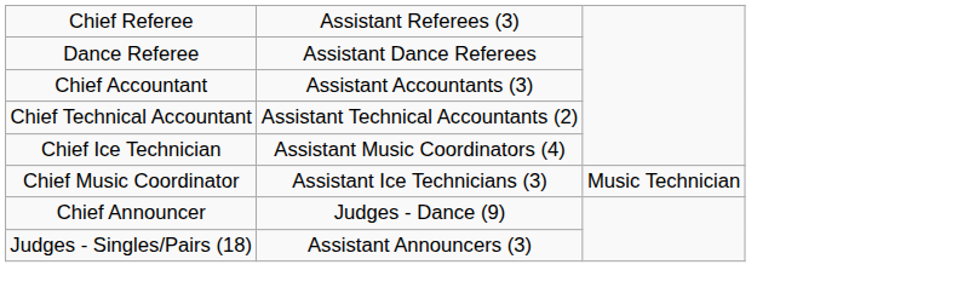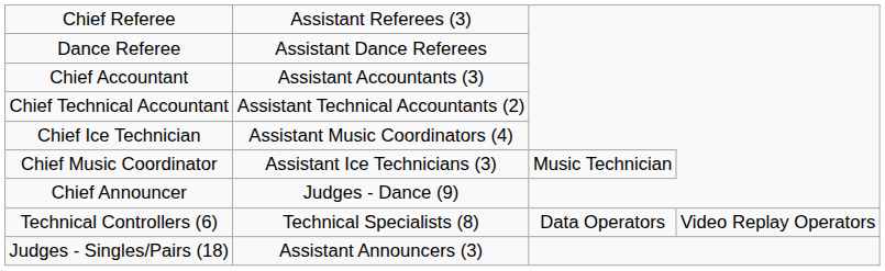 <table class="wikitable" style="text-align: center;">
 <tr>
 <td>Chief Referee</td>
 <td>Assistant Referees (3)</td>
 </tr>
 <tr>
 <td>Dance Referee</td>
 <td>Assistant Dance Referees</td>
 </tr>
 <tr>
 <td>Chief Accountant</td>
 <td>Assistant Accountants (3)</td>
 </tr>
 <tr>
 <td>Chief Technical Accountant</td>
 <td>Assistant Technical Accountants (2)</td>
 </tr>
 <tr>
 <td>Chief Ice Technician</td>
 <td>Assistant Music Coordinators (4)</td>
 </tr>
 <tr>
 <td>Chief Music Coordinator</td>
 <td>Assistant Ice Technicians (3)</td>
 <td>Music Technician</td>
 </tr>
 <tr>
 <td>Chief Announcer</td>
 <td>Judges - Dance (9)</td>
 </tr>
 <tr>
+<td>Technical Controllers (6)</td>
+<td>Technical Specialists (8)</td>
+<td>Data Operators</td>
+<td>Video Replay Operators</td>
+</tr>
+<tr>
 <td>Judges - Singles/Pairs (18)</td>
 <td>Assistant Announcers (3)</td>
 </tr>
 </table>
